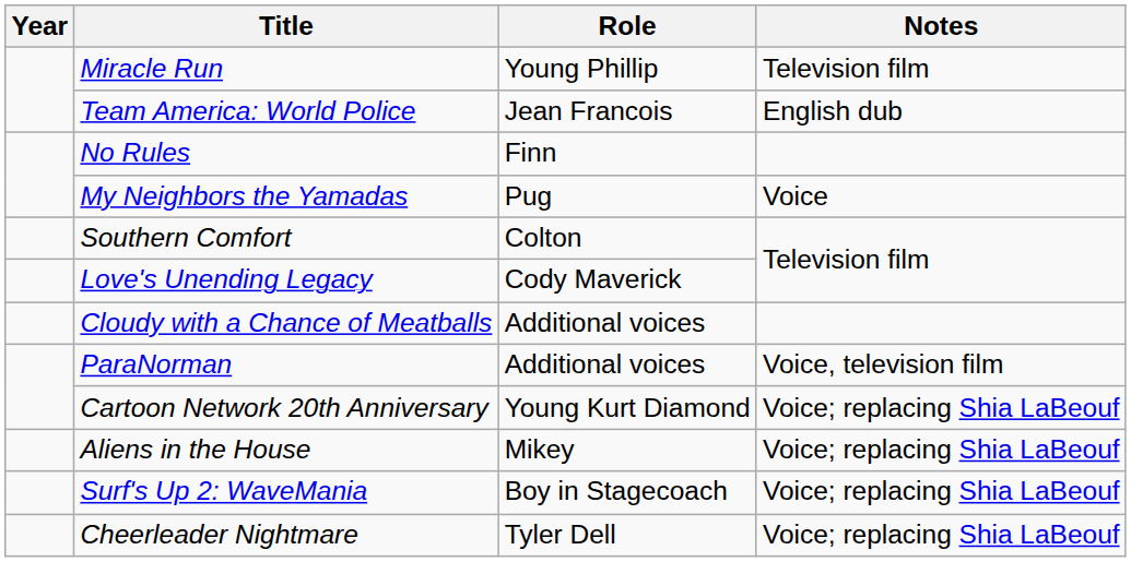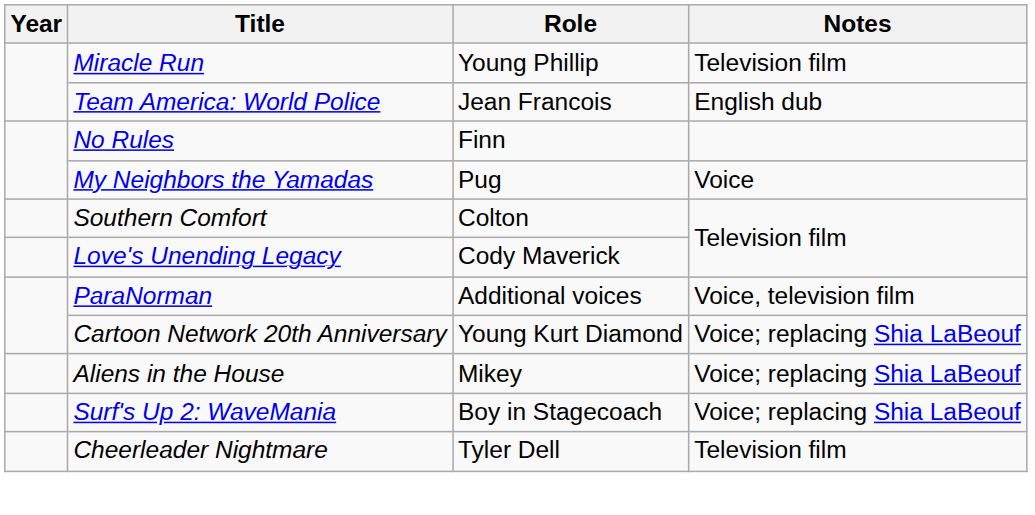 <table class="wikitable plainrowheaders sortable">
 <tr>
 <th scope="col">Year</th>
 <th scope="col">Title</th>
 <th scope="col">Role</th>
 <th scope="col" class="unsortable">Notes</th>
 </tr>
 <tr>
 <td rowspan="2"></td>
 <td><em><a href='#'>Miracle Run</a></em></td>
 <td>Young Phillip</td>
 <td>Television film</td>
 </tr>
 <tr>
 <td><em><a href='#'>Team America: World Police</a></em></td>
 <td>Jean Francois</td>
 <td>English dub</td>
 </tr>
 <tr>
 <td rowspan="2"></td>
 <td><em><a href='#'>No Rules</a></em></td>
 <td>Finn</td>
 <td></td>
 </tr>
 <tr>
 <td><em><a href='#'>My Neighbors the Yamadas</a></em></td>
 <td>Pug</td>
 <td>Voice</td>
 </tr>
 <tr>
 <td rowspan="1"></td>
 <td><em> Southern Comfort</em></td>
 <td>Colton</td>
 <td rowspan="2">Television film</td>
 </tr>
 <tr>
 <td rowspan="1"></td>
 <td><em><a href='#'>Love's Unending Legacy</a></em></td>
 <td>Cody Maverick</td>
 </tr>
 <tr>
-<td rowspan="1"></td>
-<td><em><a href='#'>Cloudy with a Chance of Meatballs</a></em></td>
-<td>Additional voices</td>
-<td></td>
-</tr>
-<tr>
 <td rowspan="2"></td>
 <td><em><a href='#'>ParaNorman</a></em></td>
 <td>Additional voices</td>
 <td>Voice, television film</td>
 </tr>
 <tr>
 <td><em> Cartoon Network 20th Anniversary</em></td>
 <td>Young Kurt Diamond</td>
 <td>Voice; replacing <a href='#'>Shia LaBeouf</a></td>
 </tr>
 <tr>
 <td></td>
 <td><em> Aliens in the House</em></td>
 <td>Mikey</td>
 <td>Voice; replacing <a href='#'>Shia LaBeouf</a></td>
 </tr>
 <tr>
 <td></td>
 <td><em><a href='#'>Surf's Up 2: WaveMania</a></em></td>
 <td>Boy in Stagecoach</td>
 <td>Voice; replacing <a href='#'>Shia LaBeouf</a></td>
 </tr>
 <tr>
 <td></td>
 <td><em> Cheerleader Nightmare</em></td>
 <td>Tyler Dell</td>
-<td>Voice; replacing <a href='#'>Shia LaBeouf</a></td>
+<td>Television film</td>
 </tr>
 </table>
